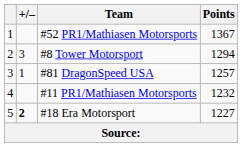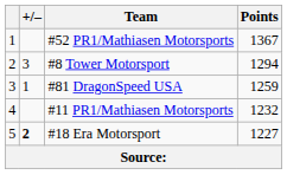 <table class="wikitable" style="font-size: 95%;">
 <tr>
 <th scope="col"></th>
 <th scope="col">+/–</th>
 <th scope="col">Team</th>
 <th scope="col">Points</th>
 </tr>
 <tr>
 <td align=center>1</td>
 <td align="left"></td>
 <td> #52 <a href='#'>PR1/Mathiasen Motorsports</a></td>
 <td align=right>1367</td>
 </tr>
 <tr>
 <td align=center>2</td>
 <td align="left"> 3</td>
 <td> #8 <a href='#'>Tower Motorsport</a></td>
 <td align=right>1294</td>
 </tr>
 <tr>
 <td align=center>3</td>
 <td align="left"> 1</td>
 <td> #81 <a href='#'>DragonSpeed USA</a></td>
-<td align=right>1257</td>
+<td align=right>1259</td>
 </tr>
 <tr>
 <td align=center>4</td>
 <td align="left"></td>
 <td> #11 <a href='#'>PR1/Mathiasen Motorsports</a></td>
 <td align=right>1232</td>
 </tr>
 <tr>
 <td align=center>5</td>
 <td align="left"><strong> 2</strong></td>
 <td> #18 Era Motorsport</td>
 <td align=right>1227</td>
 </tr>
 <tr>
 <th colspan=5>Source:</th>
 </tr>
 </table>
